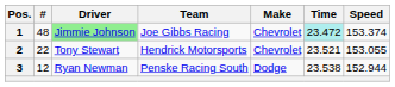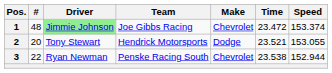 <table class="wikitable" style="font-size:95%">
 <tr>
 <th>Pos.</th>
 <th>#</th>
 <th>Driver</th>
 <th>Team</th>
 <th>Make</th>
 <th>Time</th>
 <th>Speed</th>
 </tr>
 <tr>
 <th>1</th>
 <td>48</td>
 <td style="background: lightgreen;"><a href='#'>Jimmie Johnson</a></td>
 <td><a href='#'>Joe Gibbs Racing</a></td>
 <td><a href='#'>Chevrolet</a></td>
-<td style="background: paleturquoise;">23.472</td>
+<td>23.472</td>
 <td>153.374</td>
 </tr>
 <tr>
 <th>2</th>
-<td>22</td>
+<td>20</td>
 <td><a href='#'>Tony Stewart</a></td>
 <td><a href='#'>Hendrick Motorsports</a></td>
-<td><a href='#'>Chevrolet</a></td>
+<td><a href='#'>Dodge</a></td>
 <td>23.521</td>
 <td>153.055</td>
 </tr>
 <tr>
 <th>3</th>
-<td>12</td>
+<td>22</td>
 <td><a href='#'>Ryan Newman</a></td>
 <td><a href='#'>Penske Racing South</a></td>
-<td><a href='#'>Dodge</a></td>
+<td><a href='#'>Chevrolet</a></td>
 <td>23.538</td>
 <td>152.944</td>
 </tr>
 <tr>
 <th colspan="7"></th>
 </tr>
 </table>
